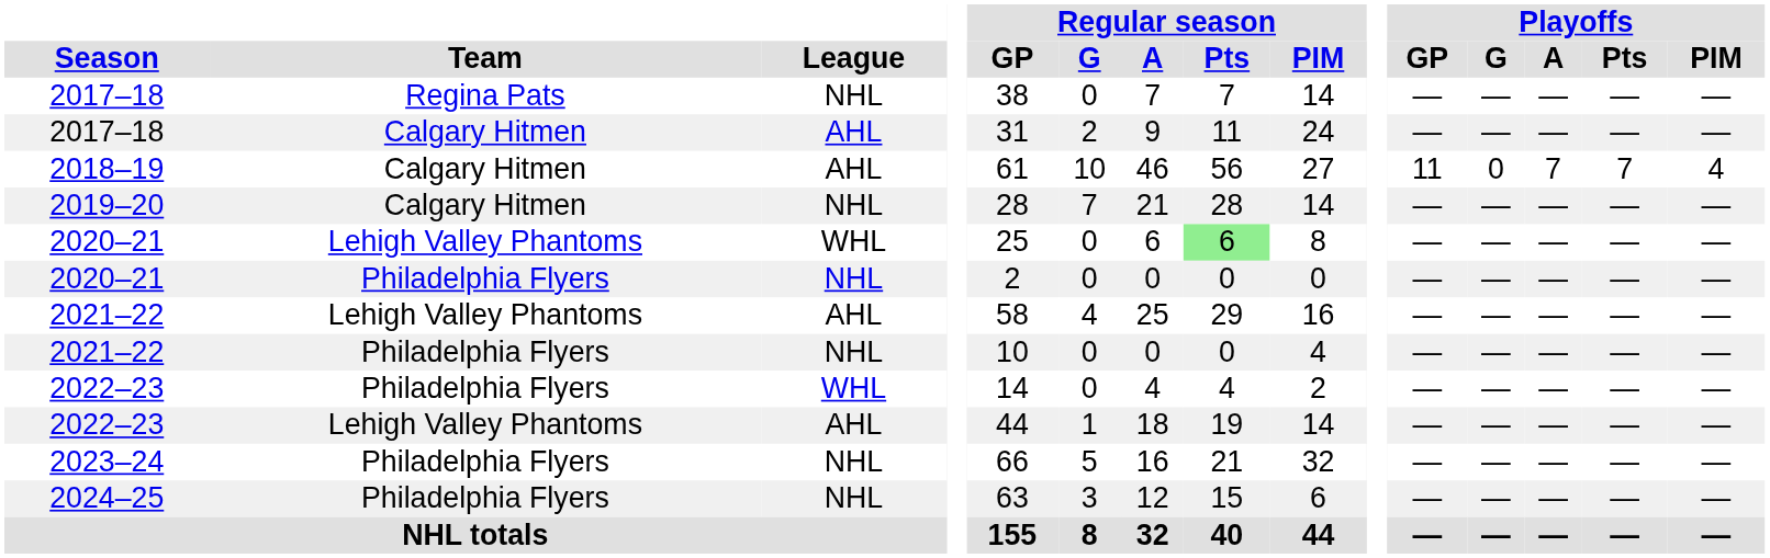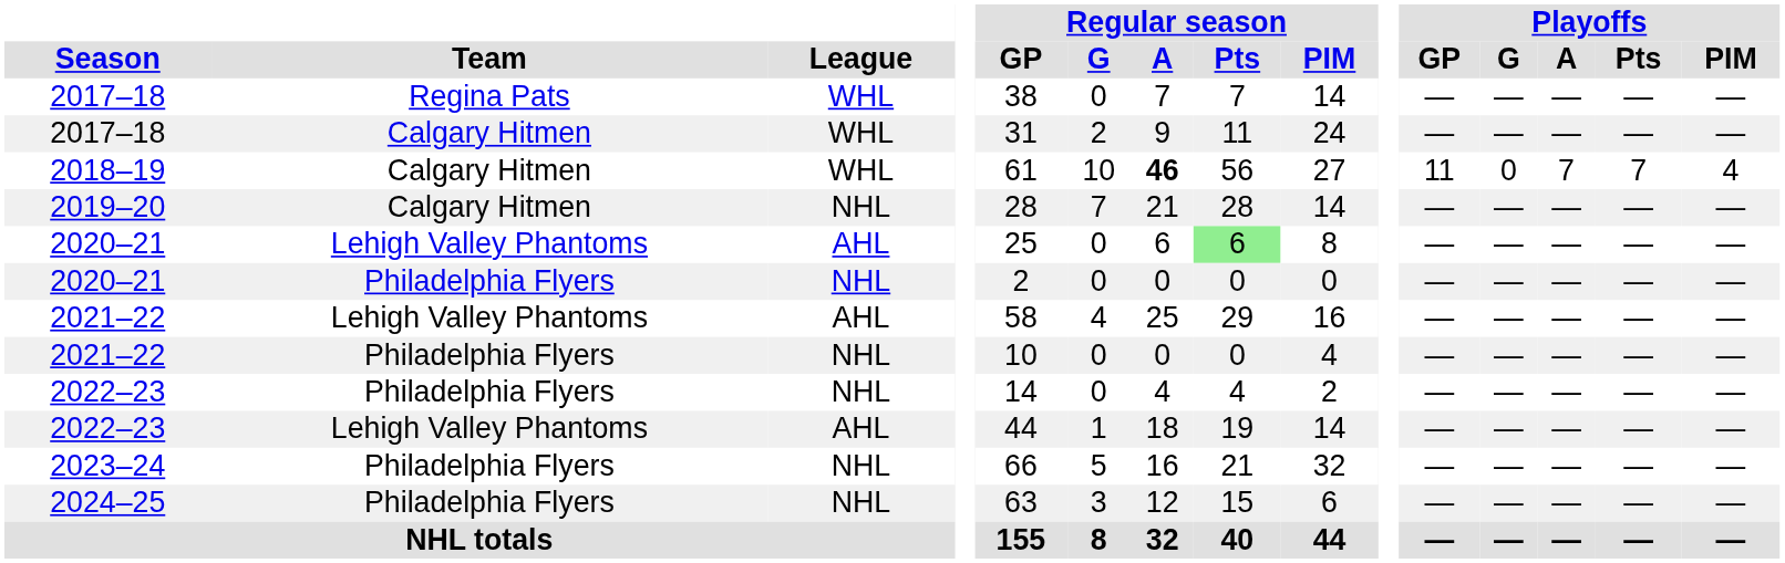 <table border="0" cellpadding="1" cellspacing="0" style="text-align:center; width:60em;">
 <tr style="background:#e0e0e0;">
 <th colspan="3" bgcolor="#ffffff"> </th>
 <th rowspan="99" bgcolor="#ffffff"> </th>
 <th colspan="5"><a href='#'>Regular season</a></th>
 <th rowspan="99" bgcolor="#ffffff"> </th>
 <th colspan="5"><a href='#'>Playoffs</a></th>
 </tr>
 <tr style="background:#e0e0e0;">
 <th><a href='#'>Season</a></th>
 <th>Team</th>
 <th>League</th>
 <th>GP</th>
 <th><a href='#'>G</a></th>
 <th><a href='#'>A</a></th>
 <th><a href='#'>Pts</a></th>
 <th><a href='#'>PIM</a></th>
 <th>GP</th>
 <th>G</th>
 <th>A</th>
 <th>Pts</th>
 <th>PIM</th>
 </tr>
 <tr>
 <td><a href='#'>2017–18</a></td>
 <td><a href='#'>Regina Pats</a></td>
-<td>NHL</td>
+<td><a href='#'>WHL</a></td>
 <td>38</td>
 <td>0</td>
 <td>7</td>
 <td>7</td>
 <td>14</td>
 <td>—</td>
 <td>—</td>
 <td>—</td>
 <td>—</td>
 <td>—</td>
 </tr>
 <tr style="background:#f0f0f0;">
 <td>2017–18</td>
 <td><a href='#'>Calgary Hitmen</a></td>
-<td><a href='#'>AHL</a></td>
+<td>WHL</td>
 <td>31</td>
 <td>2</td>
 <td>9</td>
 <td>11</td>
 <td>24</td>
 <td>—</td>
 <td>—</td>
 <td>—</td>
 <td>—</td>
 <td>—</td>
 </tr>
 <tr>
 <td><a href='#'>2018–19</a></td>
 <td>Calgary Hitmen</td>
-<td>AHL</td>
+<td>WHL</td>
 <td>61</td>
 <td>10</td>
-<td>46</td>
+<td><strong>46</strong></td>
 <td>56</td>
 <td>27</td>
 <td>11</td>
 <td>0</td>
 <td>7</td>
 <td>7</td>
 <td>4</td>
 </tr>
 <tr style="background:#f0f0f0;">
 <td><a href='#'>2019–20</a></td>
 <td>Calgary Hitmen</td>
 <td>NHL</td>
 <td>28</td>
 <td>7</td>
 <td>21</td>
 <td>28</td>
 <td>14</td>
 <td>—</td>
 <td>—</td>
 <td>—</td>
 <td>—</td>
 <td>—</td>
 </tr>
 <tr>
 <td><a href='#'>2020–21</a></td>
 <td><a href='#'>Lehigh Valley Phantoms</a></td>
-<td>WHL</td>
+<td><a href='#'>AHL</a></td>
 <td>25</td>
 <td>0</td>
 <td>6</td>
 <td style="background: lightgreen;">6</td>
 <td>8</td>
 <td>—</td>
 <td>—</td>
 <td>—</td>
 <td>—</td>
 <td>—</td>
 </tr>
 <tr style="background:#f0f0f0;">
 <td><a href='#'>2020–21</a></td>
 <td><a href='#'>Philadelphia Flyers</a></td>
 <td><a href='#'>NHL</a></td>
 <td>2</td>
 <td>0</td>
 <td>0</td>
 <td>0</td>
 <td>0</td>
 <td>—</td>
 <td>—</td>
 <td>—</td>
 <td>—</td>
 <td>—</td>
 </tr>
 <tr>
 <td><a href='#'>2021–22</a></td>
 <td>Lehigh Valley Phantoms</td>
 <td>AHL</td>
 <td>58</td>
 <td>4</td>
 <td>25</td>
 <td>29</td>
 <td>16</td>
 <td>—</td>
 <td>—</td>
 <td>—</td>
 <td>—</td>
 <td>—</td>
 </tr>
 <tr style="background:#f0f0f0;">
 <td><a href='#'>2021–22</a></td>
 <td>Philadelphia Flyers</td>
 <td>NHL</td>
 <td>10</td>
 <td>0</td>
 <td>0</td>
 <td>0</td>
 <td>4</td>
 <td>—</td>
 <td>—</td>
 <td>—</td>
 <td>—</td>
 <td>—</td>
 </tr>
 <tr>
 <td><a href='#'>2022–23</a></td>
 <td>Philadelphia Flyers</td>
-<td><a href='#'>WHL</a></td>
+<td>NHL</td>
 <td>14</td>
 <td>0</td>
 <td>4</td>
 <td>4</td>
 <td>2</td>
 <td>—</td>
 <td>—</td>
 <td>—</td>
 <td>—</td>
 <td>—</td>
 </tr>
 <tr style="background:#f0f0f0;">
 <td><a href='#'>2022–23</a></td>
 <td>Lehigh Valley Phantoms</td>
 <td>AHL</td>
 <td>44</td>
 <td>1</td>
 <td>18</td>
 <td>19</td>
 <td>14</td>
 <td>—</td>
 <td>—</td>
 <td>—</td>
 <td>—</td>
 <td>—</td>
 </tr>
 <tr>
 <td><a href='#'>2023–24</a></td>
 <td>Philadelphia Flyers</td>
 <td>NHL</td>
 <td>66</td>
 <td>5</td>
 <td>16</td>
 <td>21</td>
 <td>32</td>
 <td>—</td>
 <td>—</td>
 <td>—</td>
 <td>—</td>
 <td>—</td>
 </tr>
 <tr style="background:#f0f0f0;">
 <td><a href='#'>2024–25</a></td>
 <td>Philadelphia Flyers</td>
 <td>NHL</td>
 <td>63</td>
 <td>3</td>
 <td>12</td>
 <td>15</td>
 <td>6</td>
 <td>—</td>
 <td>—</td>
 <td>—</td>
 <td>—</td>
 <td>—</td>
 </tr>
 <tr style="background:#e0e0e0;">
 <th colspan="3">NHL totals</th>
 <th>155</th>
 <th>8</th>
 <th>32</th>
 <th>40</th>
 <th>44</th>
 <th>—</th>
 <th>—</th>
 <th>—</th>
 <th>—</th>
 <th>—</th>
 </tr>
 </table>
